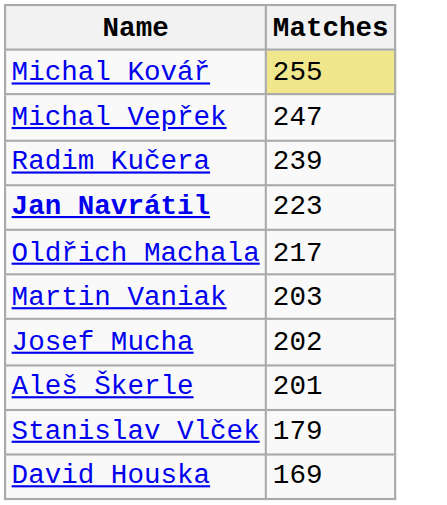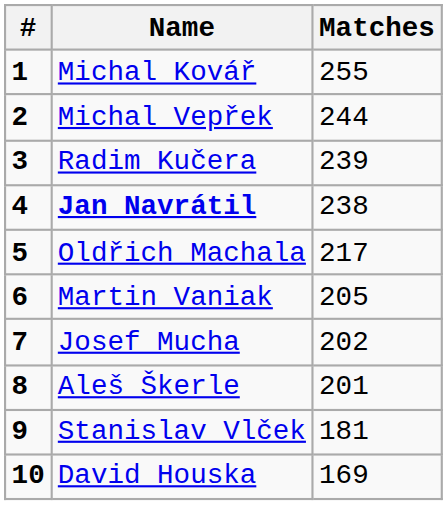 <table class="wikitable">
 <tr>
+<th>#</th>
 <th>Name</th>
 <th>Matches</th>
 </tr>
 <tr>
+<td><strong>1</strong></td>
 <td> <a href='#'>Michal Kovář</a></td>
-<td style="background: khaki;">255</td>
+<td>255</td>
 </tr>
 <tr>
+<td><strong>2</strong></td>
 <td> <a href='#'>Michal Vepřek</a></td>
-<td>247</td>
+<td>244</td>
 </tr>
 <tr>
+<td><strong>3</strong></td>
 <td> <a href='#'>Radim Kučera</a></td>
 <td>239</td>
 </tr>
 <tr>
+<td><strong>4</strong></td>
 <td> <strong><a href='#'>Jan Navrátil</a></strong></td>
-<td>223</td>
+<td>238</td>
 </tr>
 <tr>
+<td><strong>5</strong></td>
 <td> <a href='#'>Oldřich Machala</a></td>
 <td>217</td>
 </tr>
 <tr>
+<td><strong>6</strong></td>
 <td> <a href='#'>Martin Vaniak</a></td>
-<td>203</td>
+<td>205</td>
 </tr>
 <tr>
+<td><strong>7</strong></td>
 <td> <a href='#'>Josef Mucha</a></td>
 <td>202</td>
 </tr>
 <tr>
+<td><strong>8</strong></td>
 <td> <a href='#'>Aleš Škerle</a></td>
 <td>201</td>
 </tr>
 <tr>
+<td><strong>9</strong></td>
 <td> <a href='#'>Stanislav Vlček</a></td>
-<td>179</td>
+<td>181</td>
 </tr>
 <tr>
+<td><strong>10</strong></td>
 <td> <a href='#'>David Houska</a></td>
 <td>169</td>
 </tr>
 </table>
